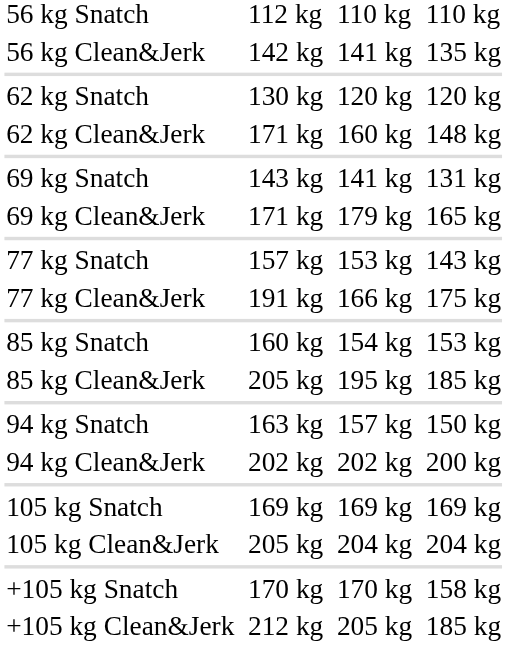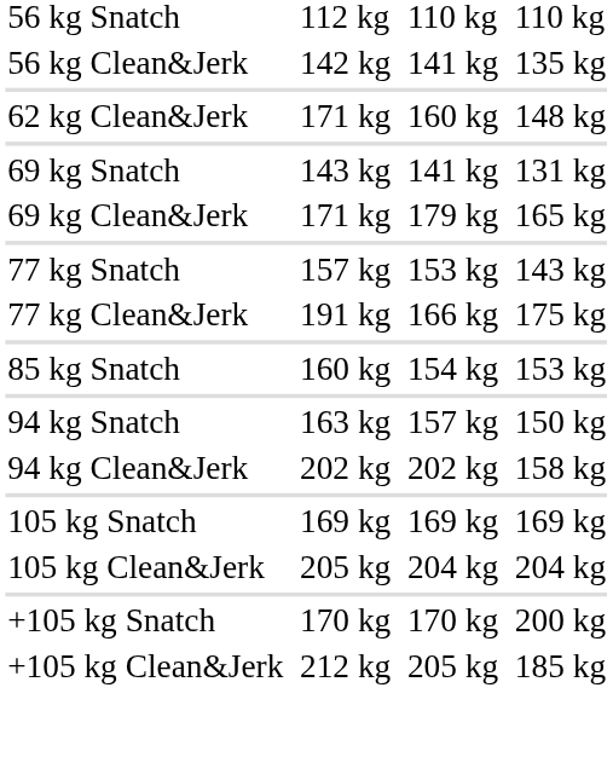 <table>
 <tr>
 <td>56 kg Snatch</td>
 <td></td>
 <td>112 kg</td>
 <td></td>
 <td>110 kg</td>
 <td></td>
 <td>110 kg</td>
 </tr>
 <tr>
 <td>56 kg Clean&Jerk</td>
 <td></td>
 <td>142 kg</td>
 <td></td>
 <td>141 kg</td>
 <td></td>
 <td>135 kg</td>
 </tr>
 <tr bgcolor=#DDDDDD>
 <td colspan=7></td>
-</tr>
-<tr>
-<td>62 kg Snatch</td>
-<td></td>
-<td>130 kg</td>
-<td></td>
-<td>120 kg</td>
-<td></td>
-<td>120 kg</td>
 </tr>
 <tr>
 <td>62 kg Clean&Jerk</td>
 <td></td>
 <td>171 kg</td>
 <td></td>
 <td>160 kg</td>
 <td></td>
 <td>148 kg</td>
 </tr>
 <tr bgcolor=#DDDDDD>
 <td colspan=7></td>
 </tr>
 <tr>
 <td>69 kg Snatch</td>
 <td></td>
 <td>143 kg</td>
 <td></td>
 <td>141 kg</td>
 <td></td>
 <td>131 kg</td>
 </tr>
 <tr>
 <td>69 kg Clean&Jerk</td>
 <td></td>
 <td>171 kg</td>
 <td></td>
 <td>179 kg</td>
 <td></td>
 <td>165 kg</td>
 </tr>
 <tr bgcolor=#DDDDDD>
 <td colspan=7></td>
 </tr>
 <tr>
 <td>77 kg Snatch</td>
 <td></td>
 <td>157 kg</td>
 <td></td>
 <td>153 kg</td>
 <td></td>
 <td>143 kg</td>
 </tr>
 <tr>
 <td>77 kg Clean&Jerk</td>
 <td></td>
 <td>191 kg</td>
 <td></td>
 <td>166 kg</td>
 <td></td>
 <td>175 kg</td>
 </tr>
 <tr bgcolor=#DDDDDD>
 <td colspan=7></td>
 </tr>
 <tr>
 <td>85 kg Snatch</td>
 <td></td>
 <td>160 kg</td>
 <td></td>
 <td>154 kg</td>
 <td></td>
 <td>153 kg</td>
 </tr>
-<tr>
-<td>85 kg Clean&Jerk</td>
-<td></td>
-<td>205 kg</td>
-<td></td>
-<td>195 kg</td>
-<td></td>
-<td>185 kg</td>
-</tr>
 <tr bgcolor=#DDDDDD>
 <td colspan=7></td>
 </tr>
 <tr>
 <td>94 kg Snatch</td>
 <td></td>
 <td>163 kg</td>
 <td></td>
 <td>157 kg</td>
 <td></td>
 <td>150 kg</td>
 </tr>
 <tr>
 <td>94 kg Clean&Jerk</td>
 <td></td>
 <td>202 kg</td>
 <td></td>
 <td>202 kg</td>
 <td></td>
-<td>200 kg</td>
+<td>158 kg</td>
 </tr>
 <tr bgcolor=#DDDDDD>
 <td colspan=7></td>
 </tr>
 <tr>
 <td>105 kg Snatch</td>
 <td></td>
 <td>169 kg</td>
 <td></td>
 <td>169 kg</td>
 <td></td>
 <td>169 kg</td>
 </tr>
 <tr>
 <td>105 kg Clean&Jerk</td>
 <td></td>
 <td>205 kg</td>
 <td></td>
 <td>204 kg</td>
 <td></td>
 <td>204 kg</td>
 </tr>
 <tr bgcolor=#DDDDDD>
 <td colspan=7></td>
 </tr>
 <tr>
 <td>+105 kg Snatch</td>
 <td></td>
 <td>170 kg</td>
 <td></td>
 <td>170 kg</td>
 <td></td>
-<td>158 kg</td>
+<td>200 kg</td>
 </tr>
 <tr>
 <td>+105 kg Clean&Jerk</td>
 <td></td>
 <td>212 kg</td>
 <td></td>
 <td>205 kg</td>
 <td></td>
 <td>185 kg</td>
 </tr>
 <tr>
 </tr>
 </table>
